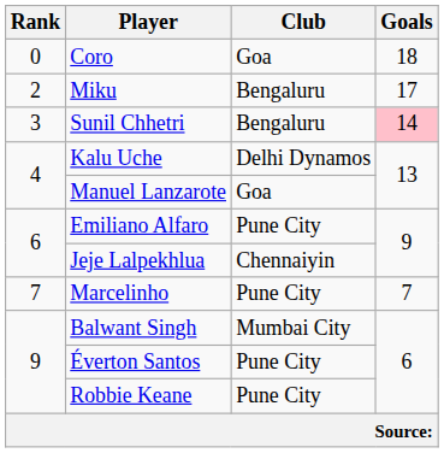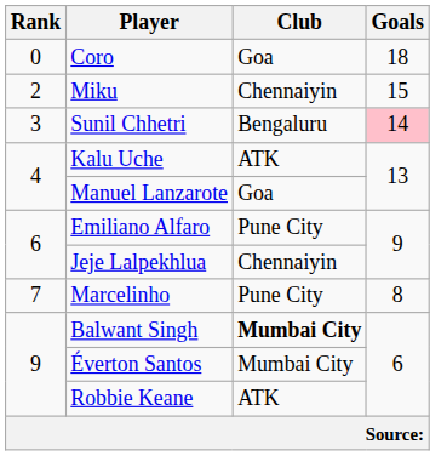 <table class="wikitable" style="text-align:center">
 <tr>
 <th>Rank</th>
 <th>Player</th>
 <th>Club</th>
 <th>Goals</th>
 </tr>
 <tr>
 <td rowspan="1">0</td>
 <td align="left"> <a href='#'>Coro</a></td>
 <td align="left">Goa</td>
 <td rowspan="1">18</td>
 </tr>
 <tr>
 <td rowspan="1">2</td>
 <td align="left"> <a href='#'>Miku</a></td>
-<td align="left">Bengaluru</td>
-<td rowspan="1">17</td>
+<td align="left">Chennaiyin</td>
+<td rowspan="1">15</td>
 </tr>
 <tr>
 <td rowspan="1">3</td>
 <td align="left"> <a href='#'>Sunil Chhetri</a></td>
 <td align="left">Bengaluru</td>
 <td rowspan="1" style="background: pink;">14</td>
 </tr>
 <tr>
 <td rowspan="2">4</td>
 <td align="left"> <a href='#'>Kalu Uche</a></td>
-<td align="left">Delhi Dynamos</td>
+<td align="left">ATK</td>
 <td rowspan="2">13</td>
 </tr>
 <tr>
 <td align="left"> <a href='#'>Manuel Lanzarote</a></td>
 <td align="left">Goa</td>
 </tr>
 <tr>
 <td rowspan="2">6</td>
 <td align="left"> <a href='#'>Emiliano Alfaro</a></td>
 <td align="left">Pune City</td>
 <td rowspan="2">9</td>
 </tr>
 <tr>
 <td align="left"> <a href='#'>Jeje Lalpekhlua</a></td>
 <td align="left">Chennaiyin</td>
 </tr>
 <tr>
 <td rowspan="1">7</td>
 <td align="left"> <a href='#'>Marcelinho</a></td>
 <td align="left">Pune City</td>
-<td rowspan="1">7</td>
+<td rowspan="1">8</td>
 </tr>
 <tr>
 <td rowspan="3">9</td>
 <td align="left"> <a href='#'>Balwant Singh</a></td>
-<td align="left">Mumbai City</td>
+<td align="left"><strong>Mumbai City</strong></td>
 <td rowspan="3">6</td>
 </tr>
 <tr>
 <td align="left"> <a href='#'>Éverton Santos</a></td>
-<td align="left">Pune City</td>
+<td align="left">Mumbai City</td>
 </tr>
 <tr>
 <td align="left"> <a href='#'>Robbie Keane</a></td>
-<td align="left">Pune City</td>
+<td align="left">ATK</td>
 </tr>
 <tr>
 <th colspan="5" style="text-align:right;"><small>Source:</small></th>
 </tr>
 </table>
